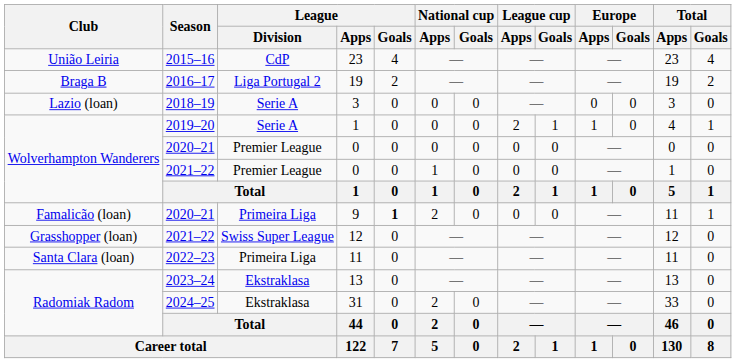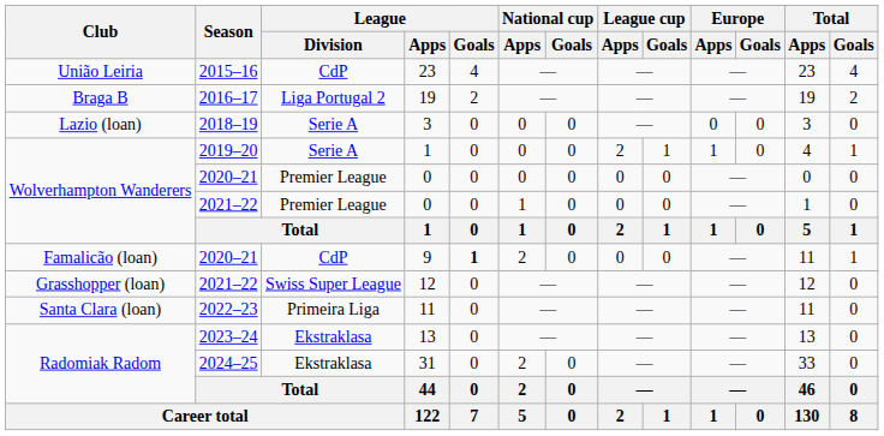 <table class="wikitable" style="text-align:center">
 <tr>
 <th rowspan="2">Club</th>
 <th rowspan="2">Season</th>
 <th colspan="3">League</th>
 <th colspan="2">National cup</th>
 <th colspan="2">League cup</th>
 <th colspan="2">Europe</th>
 <th colspan="2">Total</th>
 </tr>
 <tr>
 <th>Division</th>
 <th>Apps</th>
 <th>Goals</th>
 <th>Apps</th>
 <th>Goals</th>
 <th>Apps</th>
 <th>Goals</th>
 <th>Apps</th>
 <th>Goals</th>
 <th>Apps</th>
 <th>Goals</th>
 </tr>
 <tr>
 <td><a href='#'>União Leiria</a></td>
 <td><a href='#'>2015–16</a></td>
 <td><a href='#'>CdP</a></td>
 <td>23</td>
 <td>4</td>
 <td colspan=2>—</td>
 <td colspan=2>—</td>
 <td colspan=2>—</td>
 <td>23</td>
 <td>4</td>
 </tr>
 <tr>
 <td><a href='#'>Braga B</a></td>
 <td><a href='#'>2016–17</a></td>
 <td><a href='#'>Liga Portugal 2</a></td>
 <td>19</td>
 <td>2</td>
 <td colspan=2>—</td>
 <td colspan=2>—</td>
 <td colspan=2>—</td>
 <td>19</td>
 <td>2</td>
 </tr>
 <tr>
 <td><a href='#'>Lazio</a> (loan)</td>
 <td><a href='#'>2018–19</a></td>
 <td><a href='#'>Serie A</a></td>
 <td>3</td>
 <td>0</td>
 <td>0</td>
 <td>0</td>
 <td colspan=2>—</td>
 <td>0</td>
 <td>0</td>
 <td>3</td>
 <td>0</td>
 </tr>
 <tr>
 <td rowspan="4"><a href='#'>Wolverhampton Wanderers</a></td>
 <td><a href='#'>2019–20</a></td>
 <td><a href='#'>Serie A</a></td>
 <td>1</td>
 <td>0</td>
 <td>0</td>
 <td>0</td>
 <td>2</td>
 <td>1</td>
 <td>1</td>
 <td>0</td>
 <td>4</td>
 <td>1</td>
 </tr>
 <tr>
 <td><a href='#'>2020–21</a></td>
 <td>Premier League</td>
 <td>0</td>
 <td>0</td>
 <td>0</td>
 <td>0</td>
 <td>0</td>
 <td>0</td>
 <td colspan=2>—</td>
 <td>0</td>
 <td>0</td>
 </tr>
 <tr>
 <td><a href='#'>2021–22</a></td>
 <td>Premier League</td>
 <td>0</td>
 <td>0</td>
 <td>1</td>
 <td>0</td>
 <td>0</td>
 <td>0</td>
 <td colspan=2>—</td>
 <td>1</td>
 <td>0</td>
 </tr>
 <tr>
 <th colspan=2>Total</th>
 <th>1</th>
 <th>0</th>
 <th>1</th>
 <th>0</th>
 <th>2</th>
 <th>1</th>
 <th>1</th>
 <th>0</th>
 <th>5</th>
 <th>1</th>
 </tr>
 <tr>
 <td><a href='#'>Famalicão</a> (loan)</td>
 <td><a href='#'>2020–21</a></td>
-<td><a href='#'>Primeira Liga</a></td>
+<td><a href='#'>CdP</a></td>
 <td>9</td>
 <td><strong>1</strong></td>
 <td>2</td>
 <td>0</td>
 <td>0</td>
 <td>0</td>
 <td colspan=2>—</td>
 <td>11</td>
 <td>1</td>
 </tr>
 <tr>
 <td><a href='#'>Grasshopper</a> (loan)</td>
 <td><a href='#'>2021–22</a></td>
 <td><a href='#'>Swiss Super League</a></td>
 <td>12</td>
 <td>0</td>
 <td colspan="2">—</td>
 <td colspan="2">—</td>
 <td colspan="2">—</td>
 <td>12</td>
 <td>0</td>
 </tr>
 <tr>
 <td><a href='#'>Santa Clara</a> (loan)</td>
 <td><a href='#'>2022–23</a></td>
 <td>Primeira Liga</td>
 <td>11</td>
 <td>0</td>
 <td colspan="2">—</td>
 <td colspan="2">—</td>
 <td colspan="2">—</td>
 <td>11</td>
 <td>0</td>
 </tr>
 <tr>
 <td rowspan="3"><a href='#'>Radomiak Radom</a></td>
 <td><a href='#'>2023–24</a></td>
 <td><a href='#'>Ekstraklasa</a></td>
 <td>13</td>
 <td>0</td>
 <td colspan="2">—</td>
 <td colspan="2">—</td>
 <td colspan="2">—</td>
 <td>13</td>
 <td>0</td>
 </tr>
 <tr>
 <td><a href='#'>2024–25</a></td>
 <td>Ekstraklasa</td>
 <td>31</td>
 <td>0</td>
 <td>2</td>
 <td>0</td>
 <td colspan="2">—</td>
 <td colspan="2">—</td>
 <td>33</td>
 <td>0</td>
 </tr>
 <tr>
 <th colspan="2">Total</th>
 <th>44</th>
 <th>0</th>
 <th>2</th>
 <th>0</th>
 <th colspan="2">—</th>
 <th colspan="2">—</th>
 <th>46</th>
 <th>0</th>
 </tr>
 <tr>
 <th colspan="3">Career total</th>
 <th>122</th>
 <th>7</th>
 <th>5</th>
 <th>0</th>
 <th>2</th>
 <th>1</th>
 <th>1</th>
 <th>0</th>
 <th>130</th>
 <th>8</th>
 </tr>
 </table>
